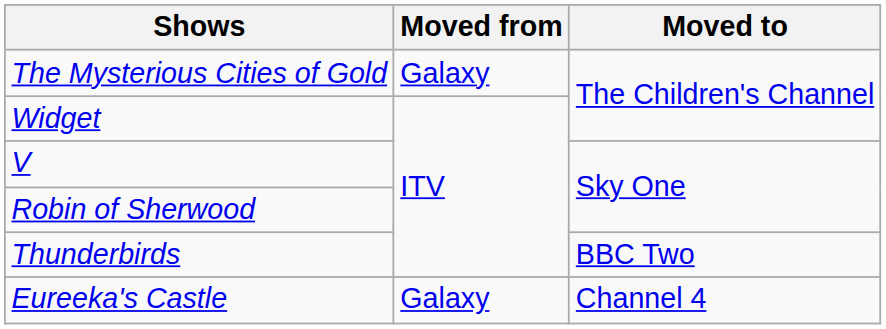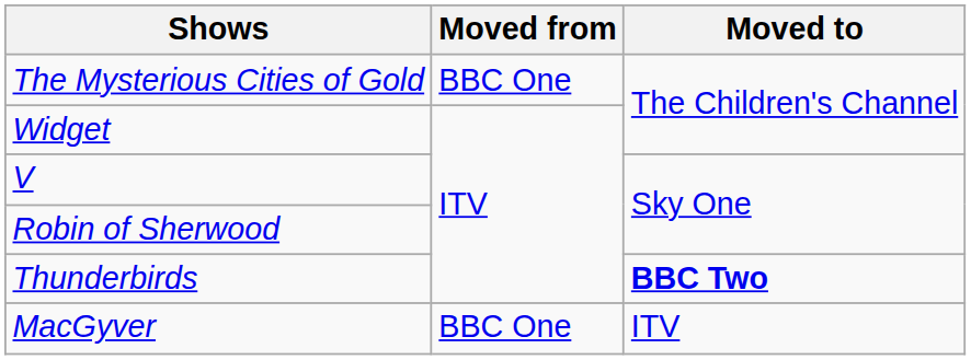 <table class="wikitable">
 <tr>
 <th>Shows</th>
 <th>Moved from</th>
 <th>Moved to</th>
 </tr>
 <tr>
 <td><em><a href='#'>The Mysterious Cities of Gold</a></em></td>
-<td><a href='#'>Galaxy</a></td>
+<td><a href='#'>BBC One</a></td>
 <td rowspan=2><a href='#'>The Children's Channel</a></td>
 </tr>
 <tr>
 <td><em><a href='#'>Widget</a></em></td>
 <td rowspan=4><a href='#'>ITV</a></td>
 </tr>
 <tr>
 <td><em><a href='#'>V</a></em></td>
 <td rowspan=2><a href='#'>Sky One</a></td>
 </tr>
 <tr>
 <td><em><a href='#'>Robin of Sherwood</a></em></td>
 </tr>
 <tr>
 <td><em><a href='#'>Thunderbirds</a></em></td>
-<td><a href='#'>BBC Two</a></td>
+<td><strong><a href='#'>BBC Two</a></strong></td>
 </tr>
 <tr>
-<td><em><a href='#'>Eureeka's Castle</a></em></td>
-<td><a href='#'>Galaxy</a></td>
-<td><a href='#'>Channel 4</a></td>
+<td><em><a href='#'>MacGyver</a></em></td>
+<td><a href='#'>BBC One</a></td>
+<td><a href='#'>ITV</a></td>
 </tr>
 </table>
